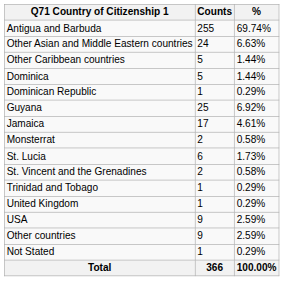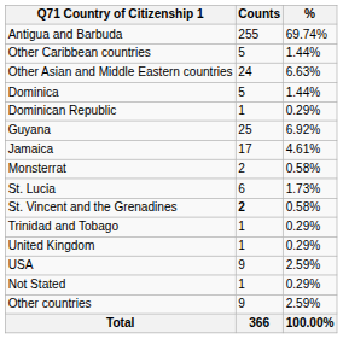 <table class="wikitable sortable">
 <tr>
 <th>Q71 Country of Citizenship 1</th>
 <th>Counts</th>
 <th>%</th>
 </tr>
 <tr>
 <td>Antigua and Barbuda</td>
 <td>255</td>
 <td>69.74%</td>
 </tr>
 <tr>
+<td>Other Caribbean countries</td>
+<td>5</td>
+<td>1.44%</td>
+</tr>
+<tr>
 <td>Other Asian and Middle Eastern countries</td>
 <td>24</td>
 <td>6.63%</td>
-</tr>
-<tr>
-<td>Other Caribbean countries</td>
-<td>5</td>
-<td>1.44%</td>
 </tr>
 <tr>
 <td>Dominica</td>
 <td>5</td>
 <td>1.44%</td>
 </tr>
 <tr>
 <td>Dominican Republic</td>
 <td>1</td>
 <td>0.29%</td>
 </tr>
 <tr>
 <td>Guyana</td>
 <td>25</td>
 <td>6.92%</td>
 </tr>
 <tr>
 <td>Jamaica</td>
 <td>17</td>
 <td>4.61%</td>
 </tr>
 <tr>
 <td>Monsterrat</td>
 <td>2</td>
 <td>0.58%</td>
 </tr>
 <tr>
 <td>St. Lucia</td>
 <td>6</td>
 <td>1.73%</td>
 </tr>
 <tr>
 <td>St. Vincent and the Grenadines</td>
-<td>2</td>
+<td><strong>2</strong></td>
 <td>0.58%</td>
 </tr>
 <tr>
 <td>Trinidad and Tobago</td>
 <td>1</td>
 <td>0.29%</td>
 </tr>
 <tr>
 <td>United Kingdom</td>
 <td>1</td>
 <td>0.29%</td>
 </tr>
 <tr>
 <td>USA</td>
 <td>9</td>
 <td>2.59%</td>
 </tr>
 <tr>
+<td>Not Stated</td>
+<td>1</td>
+<td>0.29%</td>
+</tr>
+<tr>
 <td>Other countries</td>
 <td>9</td>
 <td>2.59%</td>
-</tr>
-<tr>
-<td>Not Stated</td>
-<td>1</td>
-<td>0.29%</td>
 </tr>
 <tr>
 <th>Total</th>
 <th>366</th>
 <th>100.00%</th>
 </tr>
 </table>
